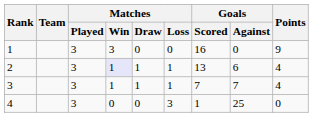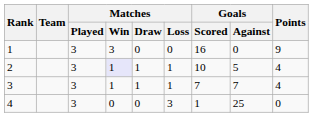 <table class="wikitable">
 <tr>
 <th rowspan=2>Rank</th>
 <th rowspan=2>Team</th>
 <th colspan=4>Matches</th>
 <th colspan=2>Goals</th>
 <th rowspan=2>Points<br></th>
 </tr>
 <tr>
 <th>Played</th>
 <th>Win</th>
 <th>Draw</th>
 <th>Loss</th>
 <th>Scored</th>
 <th>Against</th>
 </tr>
 <tr>
 <td>1</td>
 <td></td>
 <td>3</td>
 <td>3</td>
 <td>0</td>
 <td>0</td>
 <td>16</td>
 <td>0</td>
 <td>9</td>
 </tr>
 <tr>
 <td>2</td>
 <td></td>
 <td>3</td>
 <td style="background: lavender;">1</td>
 <td>1</td>
 <td>1</td>
-<td>13</td>
-<td>6</td>
+<td>10</td>
+<td>5</td>
 <td>4</td>
 </tr>
 <tr>
 <td>3</td>
 <td></td>
 <td>3</td>
 <td>1</td>
 <td>1</td>
 <td>1</td>
 <td>7</td>
 <td>7</td>
 <td>4</td>
 </tr>
 <tr>
 <td>4</td>
 <td></td>
 <td>3</td>
 <td>0</td>
 <td>0</td>
 <td>3</td>
 <td>1</td>
 <td>25</td>
 <td>0</td>
 </tr>
 </table>
